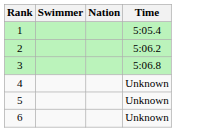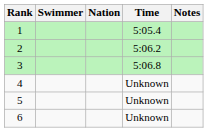 <table class="wikitable sortable" style="text-align:center">
 <tr>
 <th>Rank</th>
 <th>Swimmer</th>
 <th>Nation</th>
 <th>Time</th>
+<th>Notes</th>
 </tr>
 <tr style="background:#bbf3bb;">
 <td>1</td>
 <td align=left></td>
 <td align=left></td>
 <td>5:05.4</td>
+<td></td>
 </tr>
 <tr style="background:#bbf3bb;">
 <td>2</td>
 <td align=left></td>
 <td align=left></td>
 <td>5:06.2</td>
+<td></td>
 </tr>
 <tr style="background:#bbf3bb;">
 <td>3</td>
 <td align=left></td>
 <td align=left></td>
 <td>5:06.8</td>
+<td></td>
 </tr>
 <tr>
 <td>4</td>
 <td align=left></td>
 <td align=left></td>
 <td>Unknown</td>
+<td></td>
 </tr>
 <tr>
 <td>5</td>
 <td align=left></td>
 <td align=left></td>
 <td>Unknown</td>
+<td></td>
 </tr>
 <tr>
 <td>6</td>
 <td align=left></td>
 <td align=left></td>
 <td>Unknown</td>
+<td></td>
 </tr>
 </table>
